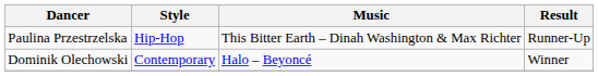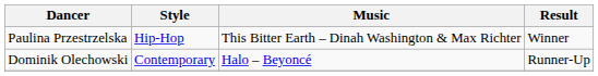 <table class="wikitable">
 <tr>
 <th>Dancer</th>
 <th>Style</th>
 <th>Music</th>
 <th>Result</th>
 </tr>
 <tr>
 <td>Paulina Przestrzelska</td>
 <td><a href='#'>Hip-Hop</a></td>
 <td>This Bitter Earth – Dinah Washington & Max Richter</td>
-<td>Runner-Up</td>
+<td>Winner</td>
 </tr>
 <tr>
 <td>Dominik Olechowski</td>
 <td><a href='#'>Contemporary</a></td>
 <td><a href='#'>Halo</a> – <a href='#'>Beyoncé</a></td>
-<td>Winner</td>
+<td>Runner-Up</td>
 </tr>
 <tr>
 </tr>
 </table>
